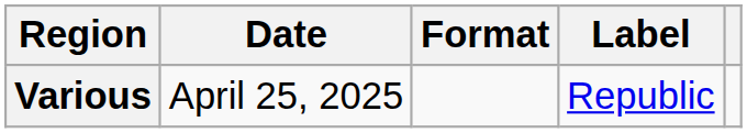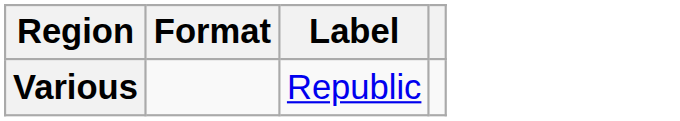 <table class="wikitable plainrowheaders">
 <tr>
 <th scope="col">Region</th>
-<th scope="col">Date</th>
 <th scope="col">Format</th>
 <th scope="col">Label</th>
 <th scope="col"></th>
 </tr>
 <tr>
 <th scope="row">Various</th>
-<td>April 25, 2025</td>
 <td></td>
 <td><a href='#'>Republic</a></td>
 <td style="text-align:center"></td>
 </tr>
 </table>
